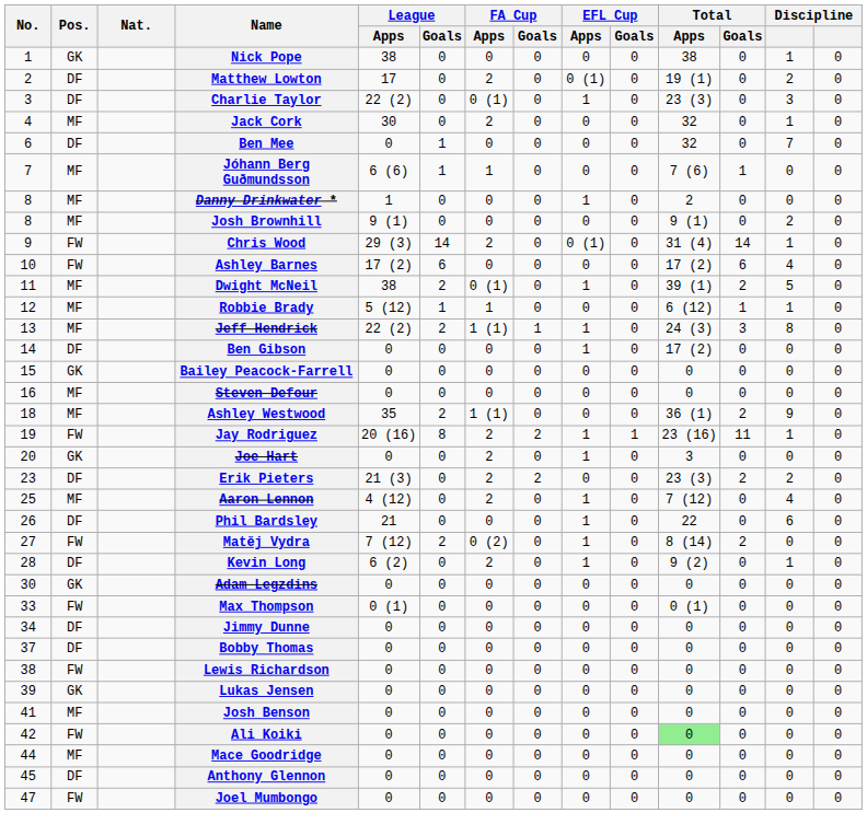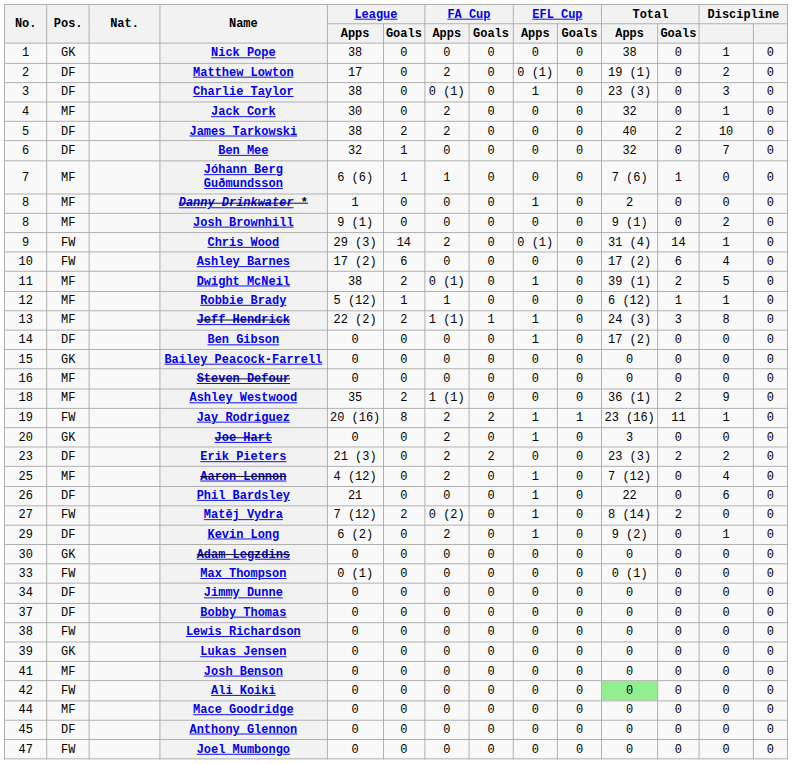 <table class="wikitable plainrowheaders sortable" style="text-align:center">
 <tr>
 <th rowspan="2" width="40">No.</th>
 <th rowspan="2" width="40">Pos.</th>
 <th rowspan="2" width="70">Nat.</th>
 <th rowspan="2" width="176" scope="col">Name</th>
 <th colspan="2" width="90"><a href='#'>League</a></th>
 <th colspan="2" width="90"><a href='#'>FA Cup</a></th>
 <th colspan="2" width="90"><a href='#'>EFL Cup</a></th>
 <th colspan="2" width="90">Total</th>
 <th colspan="2" width="90">Discipline</th>
 </tr>
 <tr>
 <th scope="col">Apps</th>
 <th scope="col">Goals</th>
 <th scope="col">Apps</th>
 <th scope="col">Goals</th>
 <th scope="col">Apps</th>
 <th scope="col">Goals</th>
 <th scope="col">Apps</th>
 <th scope="col">Goals</th>
 <th scope="col"></th>
 <th scope="col"></th>
 </tr>
 <tr>
 <td>1</td>
 <td>GK</td>
 <td align="left"></td>
 <th scope="row"><a href='#'>Nick Pope</a></th>
 <td>38</td>
 <td>0</td>
 <td>0</td>
 <td>0</td>
 <td>0</td>
 <td>0</td>
 <td>38</td>
 <td>0</td>
 <td>1</td>
 <td>0</td>
 </tr>
 <tr>
 <td>2</td>
 <td>DF</td>
 <td align="left"></td>
 <th scope="row"><a href='#'>Matthew Lowton</a></th>
 <td>17</td>
 <td>0</td>
 <td>2</td>
 <td>0</td>
 <td>0 (1)</td>
 <td>0</td>
 <td>19 (1)</td>
 <td>0</td>
 <td>2</td>
 <td>0</td>
 </tr>
 <tr>
 <td>3</td>
 <td>DF</td>
 <td align="left"></td>
 <th scope="row"><a href='#'>Charlie Taylor</a></th>
-<td>22 (2)</td>
+<td>38</td>
 <td>0</td>
 <td>0 (1)</td>
 <td>0</td>
 <td>1</td>
 <td>0</td>
 <td>23 (3)</td>
 <td>0</td>
 <td>3</td>
 <td>0</td>
 </tr>
 <tr>
 <td>4</td>
 <td>MF</td>
 <td align="left"></td>
 <th scope="row"><a href='#'>Jack Cork</a></th>
 <td>30</td>
 <td>0</td>
 <td>2</td>
 <td>0</td>
 <td>0</td>
 <td>0</td>
 <td>32</td>
 <td>0</td>
 <td>1</td>
 <td>0</td>
 </tr>
 <tr>
+<td>5</td>
+<td>DF</td>
+<td align="left"></td>
+<th scope="row"><a href='#'>James Tarkowski</a></th>
+<td>38</td>
+<td>2</td>
+<td>2</td>
+<td>0</td>
+<td>0</td>
+<td>0</td>
+<td>40</td>
+<td>2</td>
+<td>10</td>
+<td>0</td>
+</tr>
+<tr>
 <td>6</td>
 <td>DF</td>
 <td align="left"></td>
 <th scope="row"><a href='#'>Ben Mee</a></th>
-<td>0</td>
+<td>32</td>
 <td>1</td>
 <td>0</td>
 <td>0</td>
 <td>0</td>
 <td>0</td>
 <td>32</td>
 <td>0</td>
 <td>7</td>
 <td>0</td>
 </tr>
 <tr>
 <td>7</td>
 <td>MF</td>
 <td align="left"></td>
 <th scope="row"><a href='#'>Jóhann Berg Guðmundsson</a></th>
 <td>6 (6)</td>
 <td>1</td>
 <td>1</td>
 <td>0</td>
 <td>0</td>
 <td>0</td>
 <td>7 (6)</td>
 <td>1</td>
 <td>0</td>
 <td>0</td>
 </tr>
 <tr>
 <td>8</td>
 <td>MF</td>
 <td align="left"></td>
 <th scope="row"><s><em><a href='#'>Danny Drinkwater</a></em> *</s> </th>
 <td>1</td>
 <td>0</td>
 <td>0</td>
 <td>0</td>
 <td>1</td>
 <td>0</td>
 <td>2</td>
 <td>0</td>
 <td>0</td>
 <td>0</td>
 </tr>
 <tr>
 <td>8</td>
 <td>MF</td>
 <td align="left"></td>
 <th scope="row"><a href='#'>Josh Brownhill</a></th>
 <td>9 (1)</td>
 <td>0</td>
 <td>0</td>
 <td>0</td>
 <td>0</td>
 <td>0</td>
 <td>9 (1)</td>
 <td>0</td>
 <td>2</td>
 <td>0</td>
 </tr>
 <tr>
 <td>9</td>
 <td>FW</td>
 <td align="left"></td>
 <th scope="row"><a href='#'>Chris Wood</a></th>
 <td>29 (3)</td>
 <td>14</td>
 <td>2</td>
 <td>0</td>
 <td>0 (1)</td>
 <td>0</td>
 <td>31 (4)</td>
 <td>14</td>
 <td>1</td>
 <td>0</td>
 </tr>
 <tr>
 <td>10</td>
 <td>FW</td>
 <td align="left"></td>
 <th scope="row"><a href='#'>Ashley Barnes</a></th>
 <td>17 (2)</td>
 <td>6</td>
 <td>0</td>
 <td>0</td>
 <td>0</td>
 <td>0</td>
 <td>17 (2)</td>
 <td>6</td>
 <td>4</td>
 <td>0</td>
 </tr>
 <tr>
 <td>11</td>
 <td>MF</td>
 <td align="left"></td>
 <th scope="row"><a href='#'>Dwight McNeil</a></th>
 <td>38</td>
 <td>2</td>
 <td>0 (1)</td>
 <td>0</td>
 <td>1</td>
 <td>0</td>
 <td>39 (1)</td>
 <td>2</td>
 <td>5</td>
 <td>0</td>
 </tr>
 <tr>
 <td>12</td>
 <td>MF</td>
 <td align="left"></td>
 <th scope="row"><a href='#'>Robbie Brady</a></th>
 <td>5 (12)</td>
 <td>1</td>
 <td>1</td>
 <td>0</td>
 <td>0</td>
 <td>0</td>
 <td>6 (12)</td>
 <td>1</td>
 <td>1</td>
 <td>0</td>
 </tr>
 <tr>
 <td>13</td>
 <td>MF</td>
 <td align="left"></td>
 <th scope="row"><s><a href='#'>Jeff Hendrick</a></s> </th>
 <td>22 (2)</td>
 <td>2</td>
 <td>1 (1)</td>
 <td>1</td>
 <td>1</td>
 <td>0</td>
 <td>24 (3)</td>
 <td>3</td>
 <td>8</td>
 <td>0</td>
 </tr>
 <tr>
 <td>14</td>
 <td>DF</td>
 <td align="left"></td>
 <th scope="row"><a href='#'>Ben Gibson</a></th>
 <td>0</td>
 <td>0</td>
 <td>0</td>
 <td>0</td>
 <td>1</td>
 <td>0</td>
 <td>17 (2)</td>
 <td>0</td>
 <td>0</td>
 <td>0</td>
 </tr>
 <tr>
 <td>15</td>
 <td>GK</td>
 <td align="left"></td>
 <th scope="row"><a href='#'>Bailey Peacock-Farrell</a></th>
 <td>0</td>
 <td>0</td>
 <td>0</td>
 <td>0</td>
 <td>0</td>
 <td>0</td>
 <td>0</td>
 <td>0</td>
 <td>0</td>
 <td>0</td>
 </tr>
 <tr>
 <td>16</td>
 <td>MF</td>
 <td align="left"></td>
 <th scope="row"><s><a href='#'>Steven Defour</a></s> </th>
 <td>0</td>
 <td>0</td>
 <td>0</td>
 <td>0</td>
 <td>0</td>
 <td>0</td>
 <td>0</td>
 <td>0</td>
 <td>0</td>
 <td>0</td>
 </tr>
 <tr>
 <td>18</td>
 <td>MF</td>
 <td align="left"></td>
 <th scope="row"><a href='#'>Ashley Westwood</a></th>
 <td>35</td>
 <td>2</td>
 <td>1 (1)</td>
 <td>0</td>
 <td>0</td>
 <td>0</td>
 <td>36 (1)</td>
 <td>2</td>
 <td>9</td>
 <td>0</td>
 </tr>
 <tr>
 <td>19</td>
 <td>FW</td>
 <td align="left"></td>
 <th scope="row"><a href='#'>Jay Rodriguez</a></th>
 <td>20 (16)</td>
 <td>8</td>
 <td>2</td>
 <td>2</td>
 <td>1</td>
 <td>1</td>
 <td>23 (16)</td>
 <td>11</td>
 <td>1</td>
 <td>0</td>
 </tr>
 <tr>
 <td>20</td>
 <td>GK</td>
 <td align="left"></td>
 <th scope="row"><s><a href='#'>Joe Hart</a></s> </th>
 <td>0</td>
 <td>0</td>
 <td>2</td>
 <td>0</td>
 <td>1</td>
 <td>0</td>
 <td>3</td>
 <td>0</td>
 <td>0</td>
 <td>0</td>
 </tr>
 <tr>
 <td>23</td>
 <td>DF</td>
 <td align="left"></td>
 <th scope="row"><a href='#'>Erik Pieters</a></th>
 <td>21 (3)</td>
 <td>0</td>
 <td>2</td>
 <td>2</td>
 <td>0</td>
 <td>0</td>
 <td>23 (3)</td>
 <td>2</td>
 <td>2</td>
 <td>0</td>
 </tr>
 <tr>
 <td>25</td>
 <td>MF</td>
 <td align="left"></td>
 <th scope="row"><s><a href='#'>Aaron Lennon</a></s> </th>
 <td>4 (12)</td>
 <td>0</td>
 <td>2</td>
 <td>0</td>
 <td>1</td>
 <td>0</td>
 <td>7 (12)</td>
 <td>0</td>
 <td>4</td>
 <td>0</td>
 </tr>
 <tr>
 <td>26</td>
 <td>DF</td>
 <td align="left"></td>
 <th scope="row"><a href='#'>Phil Bardsley</a></th>
 <td>21</td>
 <td>0</td>
 <td>0</td>
 <td>0</td>
 <td>1</td>
 <td>0</td>
 <td>22</td>
 <td>0</td>
 <td>6</td>
 <td>0</td>
 </tr>
 <tr>
 <td>27</td>
 <td>FW</td>
 <td align="left"></td>
 <th scope="row"><a href='#'>Matěj Vydra</a></th>
 <td>7 (12)</td>
 <td>2</td>
 <td>0 (2)</td>
 <td>0</td>
 <td>1</td>
 <td>0</td>
 <td>8 (14)</td>
 <td>2</td>
 <td>0</td>
 <td>0</td>
 </tr>
 <tr>
-<td>28</td>
+<td>29</td>
 <td>DF</td>
 <td align="left"></td>
 <th scope="row"><a href='#'>Kevin Long</a></th>
 <td>6 (2)</td>
 <td>0</td>
 <td>2</td>
 <td>0</td>
 <td>1</td>
 <td>0</td>
 <td>9 (2)</td>
 <td>0</td>
 <td>1</td>
 <td>0</td>
 </tr>
 <tr>
 <td>30</td>
 <td>GK</td>
 <td align="left"></td>
 <th scope="row"><s><a href='#'>Adam Legzdins</a></s> </th>
 <td>0</td>
 <td>0</td>
 <td>0</td>
 <td>0</td>
 <td>0</td>
 <td>0</td>
 <td>0</td>
 <td>0</td>
 <td>0</td>
 <td>0</td>
 </tr>
 <tr>
 <td>33</td>
 <td>FW</td>
 <td align="left"></td>
 <th scope="row"><a href='#'>Max Thompson</a></th>
 <td>0 (1)</td>
 <td>0</td>
 <td>0</td>
 <td>0</td>
 <td>0</td>
 <td>0</td>
 <td>0 (1)</td>
 <td>0</td>
 <td>0</td>
 <td>0</td>
 </tr>
 <tr>
 <td>34</td>
 <td>DF</td>
 <td align="left"></td>
 <th scope="row"><a href='#'>Jimmy Dunne</a></th>
 <td>0</td>
 <td>0</td>
 <td>0</td>
 <td>0</td>
 <td>0</td>
 <td>0</td>
 <td>0</td>
 <td>0</td>
 <td>0</td>
 <td>0</td>
 </tr>
 <tr>
 <td>37</td>
 <td>DF</td>
 <td align="left"></td>
 <th scope="row"><a href='#'>Bobby Thomas</a></th>
 <td>0</td>
 <td>0</td>
 <td>0</td>
 <td>0</td>
 <td>0</td>
 <td>0</td>
 <td>0</td>
 <td>0</td>
 <td>0</td>
 <td>0</td>
 </tr>
 <tr>
 <td>38</td>
 <td>FW</td>
 <td align="left"></td>
 <th scope="row"><a href='#'>Lewis Richardson</a></th>
 <td>0</td>
 <td>0</td>
 <td>0</td>
 <td>0</td>
 <td>0</td>
 <td>0</td>
 <td>0</td>
 <td>0</td>
 <td>0</td>
 <td>0</td>
 </tr>
 <tr>
 <td>39</td>
 <td>GK</td>
 <td align="left"></td>
 <th scope="row"><a href='#'>Lukas Jensen</a></th>
 <td>0</td>
 <td>0</td>
 <td>0</td>
 <td>0</td>
 <td>0</td>
 <td>0</td>
 <td>0</td>
 <td>0</td>
 <td>0</td>
 <td>0</td>
 </tr>
 <tr>
 <td>41</td>
 <td>MF</td>
 <td align="left"></td>
 <th scope="row"><a href='#'>Josh Benson</a></th>
 <td>0</td>
 <td>0</td>
 <td>0</td>
 <td>0</td>
 <td>0</td>
 <td>0</td>
 <td>0</td>
 <td>0</td>
 <td>0</td>
 <td>0</td>
 </tr>
 <tr>
 <td>42</td>
 <td>FW</td>
 <td align="left"></td>
 <th scope="row"><a href='#'>Ali Koiki</a></th>
 <td>0</td>
 <td>0</td>
 <td>0</td>
 <td>0</td>
 <td>0</td>
 <td>0</td>
 <td style="background: lightgreen;">0</td>
 <td>0</td>
 <td>0</td>
 <td>0</td>
 </tr>
 <tr>
 <td>44</td>
 <td>MF</td>
 <td align="left"></td>
 <th scope="row"><a href='#'>Mace Goodridge</a></th>
 <td>0</td>
 <td>0</td>
 <td>0</td>
 <td>0</td>
 <td>0</td>
 <td>0</td>
 <td>0</td>
 <td>0</td>
 <td>0</td>
 <td>0</td>
 </tr>
 <tr>
 <td>45</td>
 <td>DF</td>
 <td align="left"></td>
 <th scope="row"><a href='#'>Anthony Glennon</a></th>
 <td>0</td>
 <td>0</td>
 <td>0</td>
 <td>0</td>
 <td>0</td>
 <td>0</td>
 <td>0</td>
 <td>0</td>
 <td>0</td>
 <td>0</td>
 </tr>
 <tr>
 <td>47</td>
 <td>FW</td>
 <td align="left"></td>
 <th scope="row"><a href='#'>Joel Mumbongo</a></th>
 <td>0</td>
 <td>0</td>
 <td>0</td>
 <td>0</td>
 <td>0</td>
 <td>0</td>
 <td>0</td>
 <td>0</td>
 <td>0</td>
 <td>0</td>
 </tr>
 </table>
